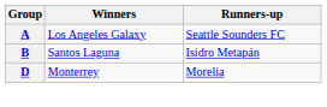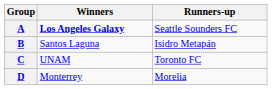 <table class=wikitable>
 <tr>
 <th>Group</th>
 <th width=175>Winners</th>
 <th width=175>Runners-up</th>
 </tr>
 <tr>
 <th><a href='#'>A</a></th>
-<td> <a href='#'>Los Angeles Galaxy</a></td>
+<td><strong> <a href='#'>Los Angeles Galaxy</a></strong></td>
 <td> <a href='#'>Seattle Sounders FC</a></td>
 </tr>
 <tr>
 <th><a href='#'>B</a></th>
 <td> <a href='#'>Santos Laguna</a></td>
 <td> <a href='#'>Isidro Metapán</a></td>
 </tr>
 <tr>
+<th><a href='#'>C</a></th>
+<td> <a href='#'>UNAM</a></td>
+<td> <a href='#'>Toronto FC</a></td>
+</tr>
+<tr>
 <th><a href='#'>D</a></th>
 <td> <a href='#'>Monterrey</a></td>
 <td> <a href='#'>Morelia</a></td>
 </tr>
 </table>
